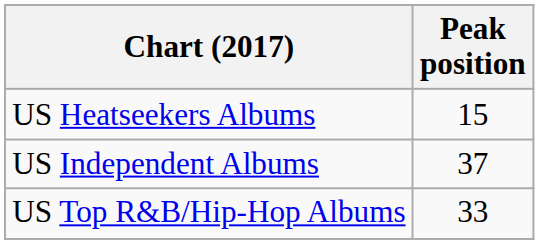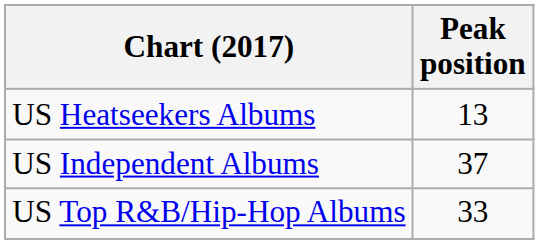 <table class="wikitable sortable">
 <tr>
 <th>Chart (2017)</th>
 <th>Peak<br>position</th>
 </tr>
 <tr>
 <td>US <a href='#'>Heatseekers Albums</a></td>
-<td style="text-align:center;">15</td>
+<td style="text-align:center;">13</td>
 </tr>
 <tr>
 <td>US <a href='#'>Independent Albums</a></td>
 <td style="text-align:center;">37</td>
 </tr>
 <tr>
 <td>US <a href='#'>Top R&B/Hip-Hop Albums</a></td>
 <td style="text-align:center;">33</td>
 </tr>
 </table>
